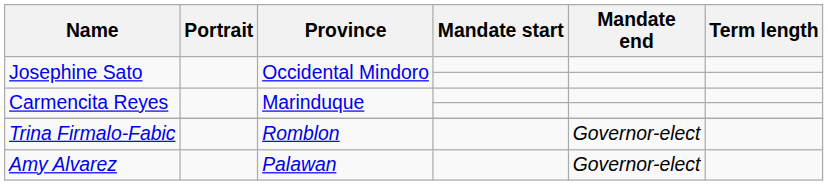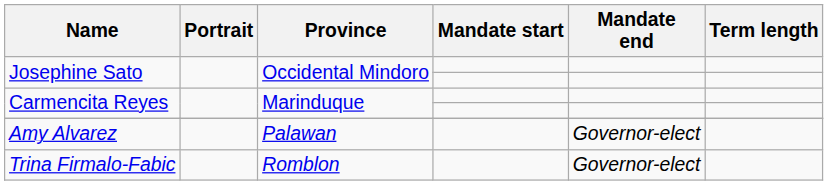 <table class="wikitable sortable">
 <tr>
 <th>Name</th>
 <th>Portrait</th>
 <th>Province</th>
 <th>Mandate start</th>
 <th>Mandate<br>end</th>
 <th>Term length</th>
 </tr>
 <tr>
 <td rowspan="2"><a href='#'>Josephine Sato</a></td>
 <td rowspan="2"></td>
 <td rowspan="2"><a href='#'>Occidental Mindoro</a></td>
 <td></td>
 <td></td>
 <td></td>
 </tr>
 <tr>
 <td></td>
 <td></td>
 <td></td>
 </tr>
 <tr>
 <td rowspan="2"><a href='#'>Carmencita Reyes</a></td>
 <td rowspan="2"></td>
 <td rowspan="2"><a href='#'>Marinduque</a></td>
 <td></td>
 <td></td>
 <td></td>
 </tr>
 <tr>
 <td></td>
 <td></td>
 <td></td>
 </tr>
 <tr>
 </tr>
 <tr>
+<td><em><a href='#'>Amy Alvarez</a></em></td>
+<td></td>
+<td><em><a href='#'>Palawan</a></em></td>
+<td><em></em></td>
+<td><em>Governor-elect</em></td>
+<td><em></em></td>
+</tr>
+<tr>
 <td><em><a href='#'>Trina Firmalo-Fabic</a></em></td>
 <td></td>
 <td><em><a href='#'>Romblon</a></em></td>
 <td><em></em></td>
 <td><em>Governor-elect</em></td>
 <td><em></em></td>
 </tr>
-<tr>
-<td><em><a href='#'>Amy Alvarez</a></em></td>
-<td></td>
-<td><em><a href='#'>Palawan</a></em></td>
-<td><em></em></td>
-<td><em>Governor-elect</em></td>
-<td><em></em></td>
-</tr>
 </table>
